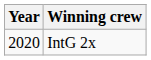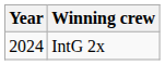 <table class="wikitable">
 <tr>
 <th>Year</th>
 <th>Winning crew</th>
 </tr>
 <tr>
-<td>2020</td>
+<td>2024</td>
 <td>IntG 2x</td>
 </tr>
 </table>
